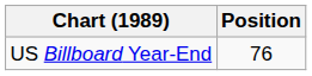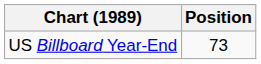 <table class="wikitable sortable" style="text-align:center;">
 <tr>
 <th>Chart (1989)</th>
 <th>Position</th>
 </tr>
 <tr>
 <td>US <a href='#'><em>Billboard</em> Year-End</a></td>
-<td>76</td>
+<td>73</td>
 </tr>
 </table>
